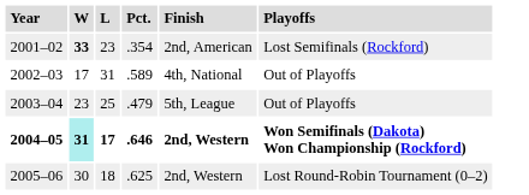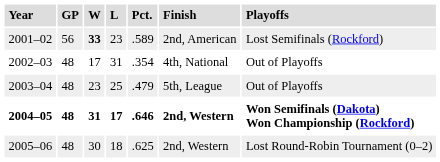 <table cellpadding=5>
 <tr bgcolor="#dddddd">
 <td><strong>Year</strong></td>
+<td><strong>GP</strong></td>
 <td><strong>W</strong></td>
 <td><strong>L</strong></td>
 <td><strong>Pct.</strong></td>
 <td><strong>Finish</strong></td>
 <td><strong>Playoffs</strong></td>
 </tr>
 <tr bgcolor="#eeeeee">
 <td>2001–02</td>
+<td>56</td>
 <td><strong>33</strong></td>
 <td>23</td>
-<td>.354</td>
+<td>.589</td>
 <td>2nd, American</td>
 <td>Lost Semifinals (<a href='#'>Rockford</a>)</td>
 </tr>
 <tr>
 <td>2002–03</td>
+<td>48</td>
 <td>17</td>
 <td>31</td>
-<td>.589</td>
+<td>.354</td>
 <td>4th, National</td>
 <td>Out of Playoffs</td>
 </tr>
 <tr bgcolor="#eeeeee">
 <td>2003–04</td>
+<td>48</td>
 <td>23</td>
 <td>25</td>
 <td>.479</td>
 <td>5th, League</td>
 <td>Out of Playoffs</td>
 </tr>
 <tr>
 <td><strong>2004–05</strong></td>
-<td style="background: paleturquoise;"><strong>31</strong></td>
+<td><strong>48</strong></td>
+<td><strong>31</strong></td>
 <td><strong>17</strong></td>
 <td><strong>.646</strong></td>
 <td><strong>2nd, Western</strong></td>
 <td><strong>Won Semifinals (<a href='#'>Dakota</a>)<br>Won Championship (<a href='#'>Rockford</a>)</strong></td>
 </tr>
 <tr bgcolor="#eeeeee">
 <td>2005–06</td>
+<td>48</td>
 <td>30</td>
 <td>18</td>
 <td>.625</td>
 <td>2nd, Western</td>
 <td>Lost Round-Robin Tournament (0–2)</td>
 </tr>
 </table>
